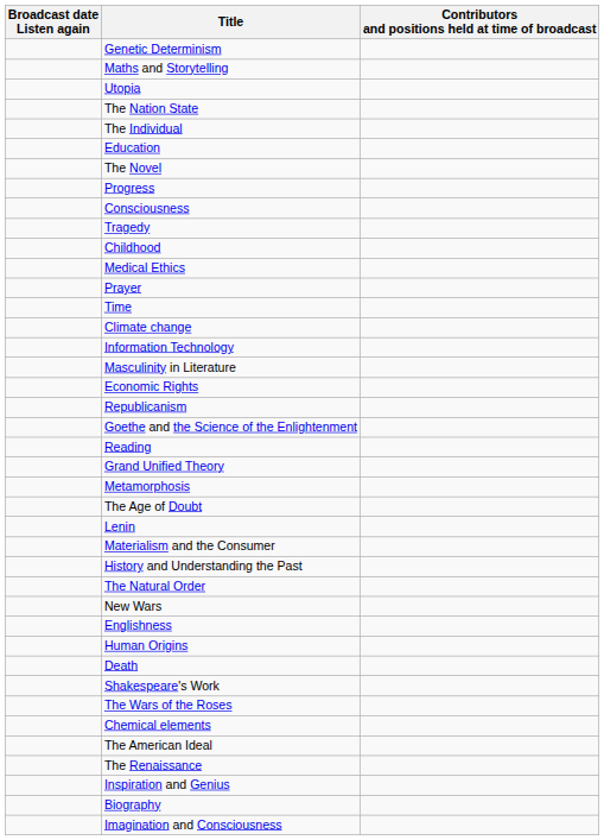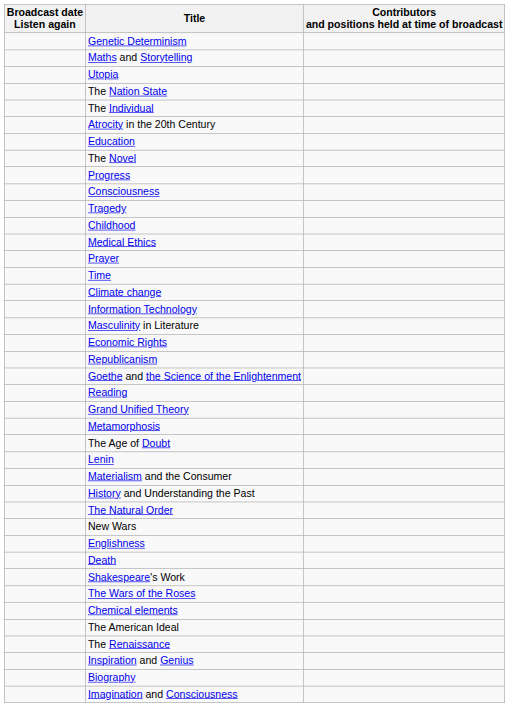 <table class="wikitable">
 <tr>
 <th>Broadcast date <br> Listen again</th>
 <th>Title</th>
 <th>Contributors <br> and positions held at time of broadcast</th>
 </tr>
 <tr>
 <td></td>
 <td><a href='#'>Genetic Determinism</a></td>
 <td></td>
 </tr>
 <tr>
 <td></td>
 <td><a href='#'>Maths</a> and <a href='#'>Storytelling</a></td>
 <td></td>
 </tr>
 <tr>
 <td></td>
 <td><a href='#'>Utopia</a></td>
 <td></td>
 </tr>
 <tr>
 <td></td>
 <td>The <a href='#'>Nation State</a></td>
 <td></td>
 </tr>
 <tr>
 <td></td>
 <td>The <a href='#'>Individual</a></td>
+<td></td>
+</tr>
+<tr>
+<td></td>
+<td><a href='#'>Atrocity</a> in the 20th Century</td>
 <td></td>
 </tr>
 <tr>
 <td></td>
 <td><a href='#'>Education</a></td>
 <td></td>
 </tr>
 <tr>
 <td></td>
 <td>The <a href='#'>Novel</a></td>
 <td></td>
 </tr>
 <tr>
 <td></td>
 <td><a href='#'>Progress</a></td>
 <td></td>
 </tr>
 <tr>
 <td></td>
 <td><a href='#'>Consciousness</a></td>
 <td></td>
 </tr>
 <tr>
 <td></td>
 <td><a href='#'>Tragedy</a></td>
 <td></td>
 </tr>
 <tr>
 <td></td>
 <td><a href='#'>Childhood</a></td>
 <td></td>
 </tr>
 <tr>
 <td></td>
 <td><a href='#'>Medical Ethics</a></td>
 <td></td>
 </tr>
 <tr>
 <td></td>
 <td><a href='#'>Prayer</a></td>
 <td></td>
 </tr>
 <tr>
 <td></td>
 <td><a href='#'>Time</a></td>
 <td></td>
 </tr>
 <tr>
 <td></td>
 <td><a href='#'>Climate change</a></td>
 <td></td>
 </tr>
 <tr>
 <td></td>
 <td><a href='#'>Information Technology</a></td>
 <td></td>
 </tr>
 <tr>
 <td></td>
 <td><a href='#'>Masculinity</a> in Literature</td>
 <td></td>
 </tr>
 <tr>
 <td></td>
 <td><a href='#'>Economic Rights</a></td>
 <td></td>
 </tr>
 <tr>
 <td></td>
 <td><a href='#'>Republicanism</a></td>
 <td></td>
 </tr>
 <tr>
 <td></td>
 <td><a href='#'>Goethe</a> and <a href='#'>the Science of the Enlightenment</a></td>
 <td></td>
 </tr>
 <tr>
 <td></td>
 <td><a href='#'>Reading</a></td>
 <td></td>
 </tr>
 <tr>
 <td></td>
 <td><a href='#'>Grand Unified Theory</a></td>
 <td></td>
 </tr>
 <tr>
 <td></td>
 <td><a href='#'>Metamorphosis</a></td>
 <td></td>
 </tr>
 <tr>
 <td></td>
 <td>The Age of <a href='#'>Doubt</a></td>
 <td></td>
 </tr>
 <tr>
 <td></td>
 <td><a href='#'>Lenin</a></td>
 <td></td>
 </tr>
 <tr>
 <td></td>
 <td><a href='#'>Materialism</a> and the Consumer</td>
 <td></td>
 </tr>
 <tr>
 <td></td>
 <td><a href='#'>History</a> and Understanding the Past</td>
 <td></td>
 </tr>
 <tr>
 <td></td>
 <td><a href='#'>The Natural Order</a></td>
 <td></td>
 </tr>
 <tr>
 <td></td>
 <td>New Wars</td>
 <td></td>
 </tr>
 <tr>
 <td></td>
 <td><a href='#'>Englishness</a></td>
 <td></td>
 </tr>
 <tr>
 <td></td>
-<td><a href='#'>Human Origins</a></td>
-<td></td>
-</tr>
-<tr>
-<td></td>
 <td><a href='#'>Death</a></td>
 <td></td>
 </tr>
 <tr>
 <td></td>
 <td><a href='#'>Shakespeare</a>'s Work</td>
 <td></td>
 </tr>
 <tr>
 <td></td>
 <td><a href='#'>The Wars of the Roses</a></td>
 <td></td>
 </tr>
 <tr>
 <td></td>
 <td><a href='#'>Chemical elements</a></td>
 <td></td>
 </tr>
 <tr>
 <td></td>
 <td>The American Ideal</td>
 <td></td>
 </tr>
 <tr>
 <td></td>
 <td>The <a href='#'>Renaissance</a></td>
 <td></td>
 </tr>
 <tr>
 <td></td>
 <td><a href='#'>Inspiration</a> and <a href='#'>Genius</a></td>
 <td></td>
 </tr>
 <tr>
 <td></td>
 <td><a href='#'>Biography</a></td>
 <td></td>
 </tr>
 <tr>
 <td></td>
 <td><a href='#'>Imagination</a> and <a href='#'>Consciousness</a></td>
 <td></td>
 </tr>
 </table>
